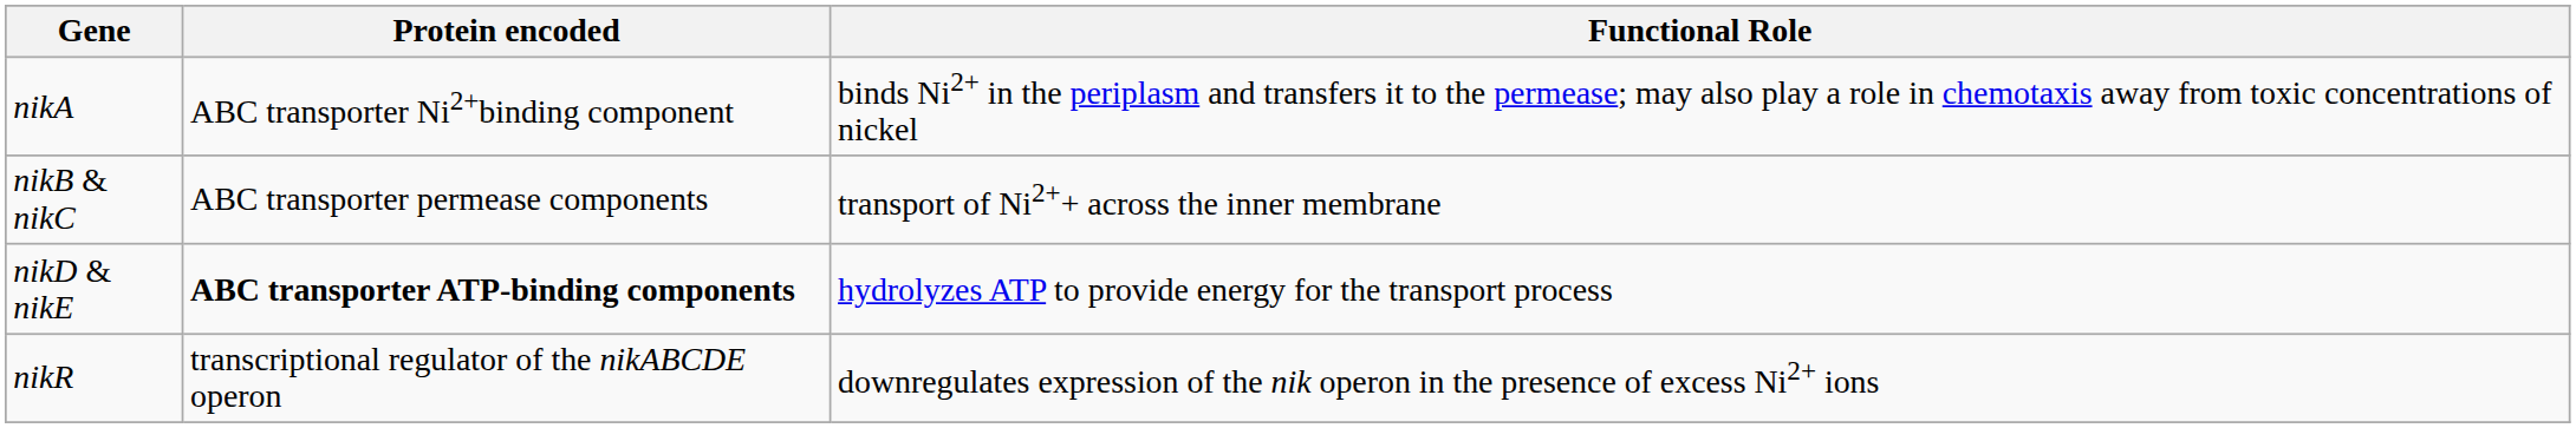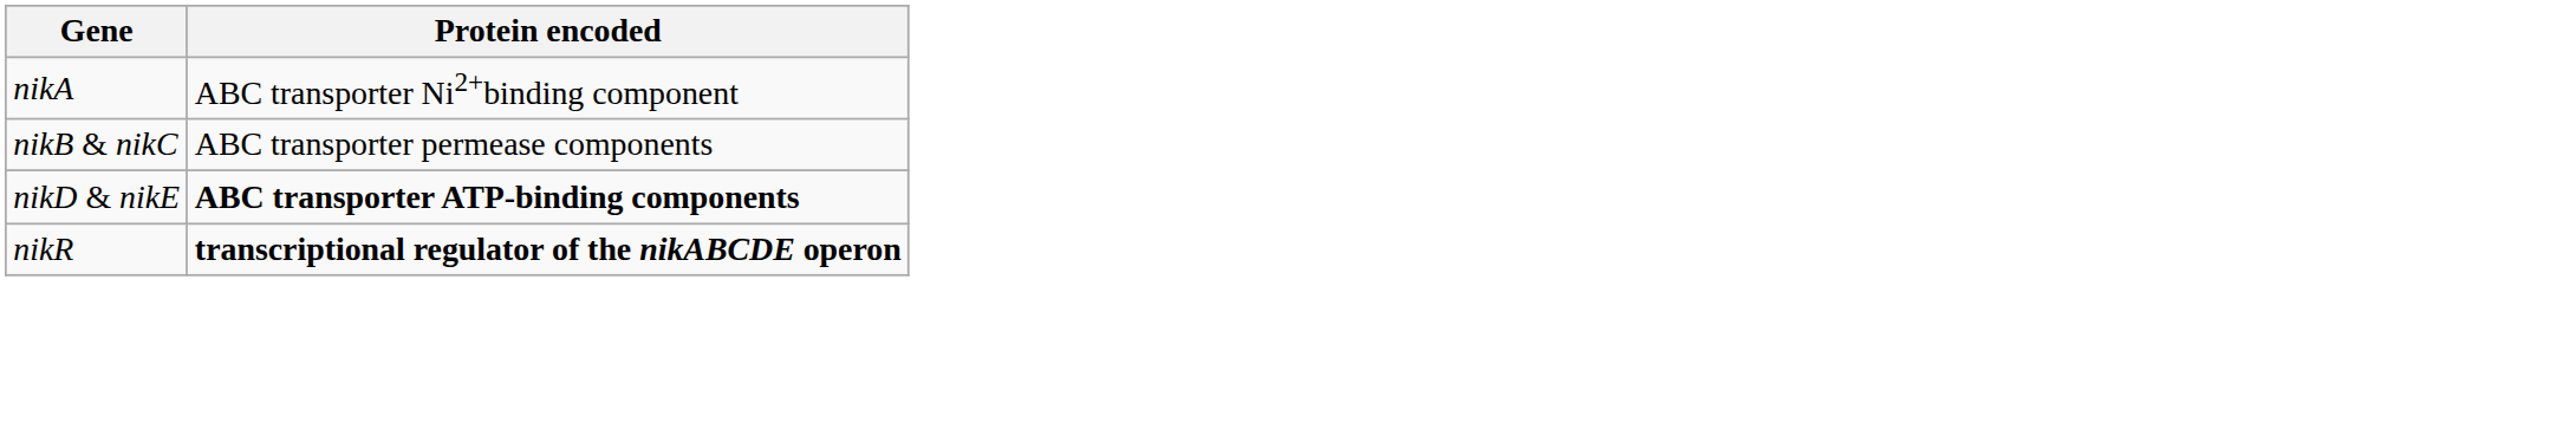 <table class="wikitable sortable">
 <tr>
 <th>Gene</th>
 <th>Protein encoded</th>
-<th>Functional Role</th>
 </tr>
 <tr>
 <td><em>nikA</em></td>
 <td>ABC transporter Ni<sup>2+</sup>binding component</td>
-<td>binds Ni<sup>2+</sup> in the <a href='#'>periplasm</a> and transfers it to the <a href='#'>permease</a>; may also play a role in <a href='#'>chemotaxis</a> away from toxic concentrations of nickel</td>
 </tr>
 <tr>
 <td><em>nikB</em> & <em>nikC</em></td>
 <td>ABC transporter permease components</td>
-<td>transport of Ni<sup>2+</sup>+ across the inner membrane</td>
 </tr>
 <tr>
 <td><em>nikD</em> & <em>nikE</em></td>
 <td><strong>ABC transporter ATP-binding components</strong></td>
-<td><a href='#'>hydrolyzes ATP</a> to provide energy for the transport process</td>
 </tr>
 <tr>
 <td><em>nikR</em></td>
-<td>transcriptional regulator of the <em>nikABCDE</em> operon</td>
-<td>downregulates expression of the <em>nik</em> operon in the presence of excess Ni<sup>2+</sup> ions</td>
+<td><strong>transcriptional regulator of the <em>nikABCDE</em> operon</strong></td>
 </tr>
 </table>
